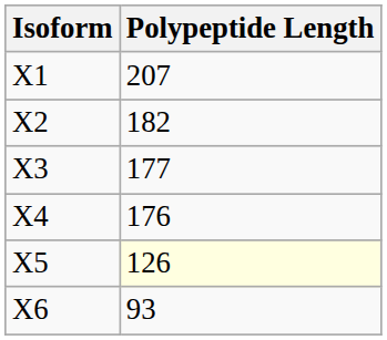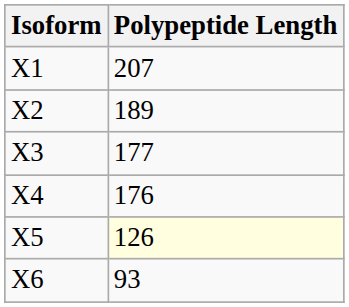 <table class="wikitable sortable">
 <tr>
 <th>Isoform</th>
 <th>Polypeptide Length</th>
 </tr>
 <tr>
 <td>X1</td>
 <td>207</td>
 </tr>
 <tr>
 <td>X2</td>
-<td>182</td>
+<td>189</td>
 </tr>
 <tr>
 <td>X3</td>
 <td>177</td>
 </tr>
 <tr>
 <td>X4</td>
 <td>176</td>
 </tr>
 <tr>
 <td>X5</td>
 <td style="background: lightyellow;">126</td>
 </tr>
 <tr>
 <td>X6</td>
 <td>93</td>
 </tr>
 </table>
